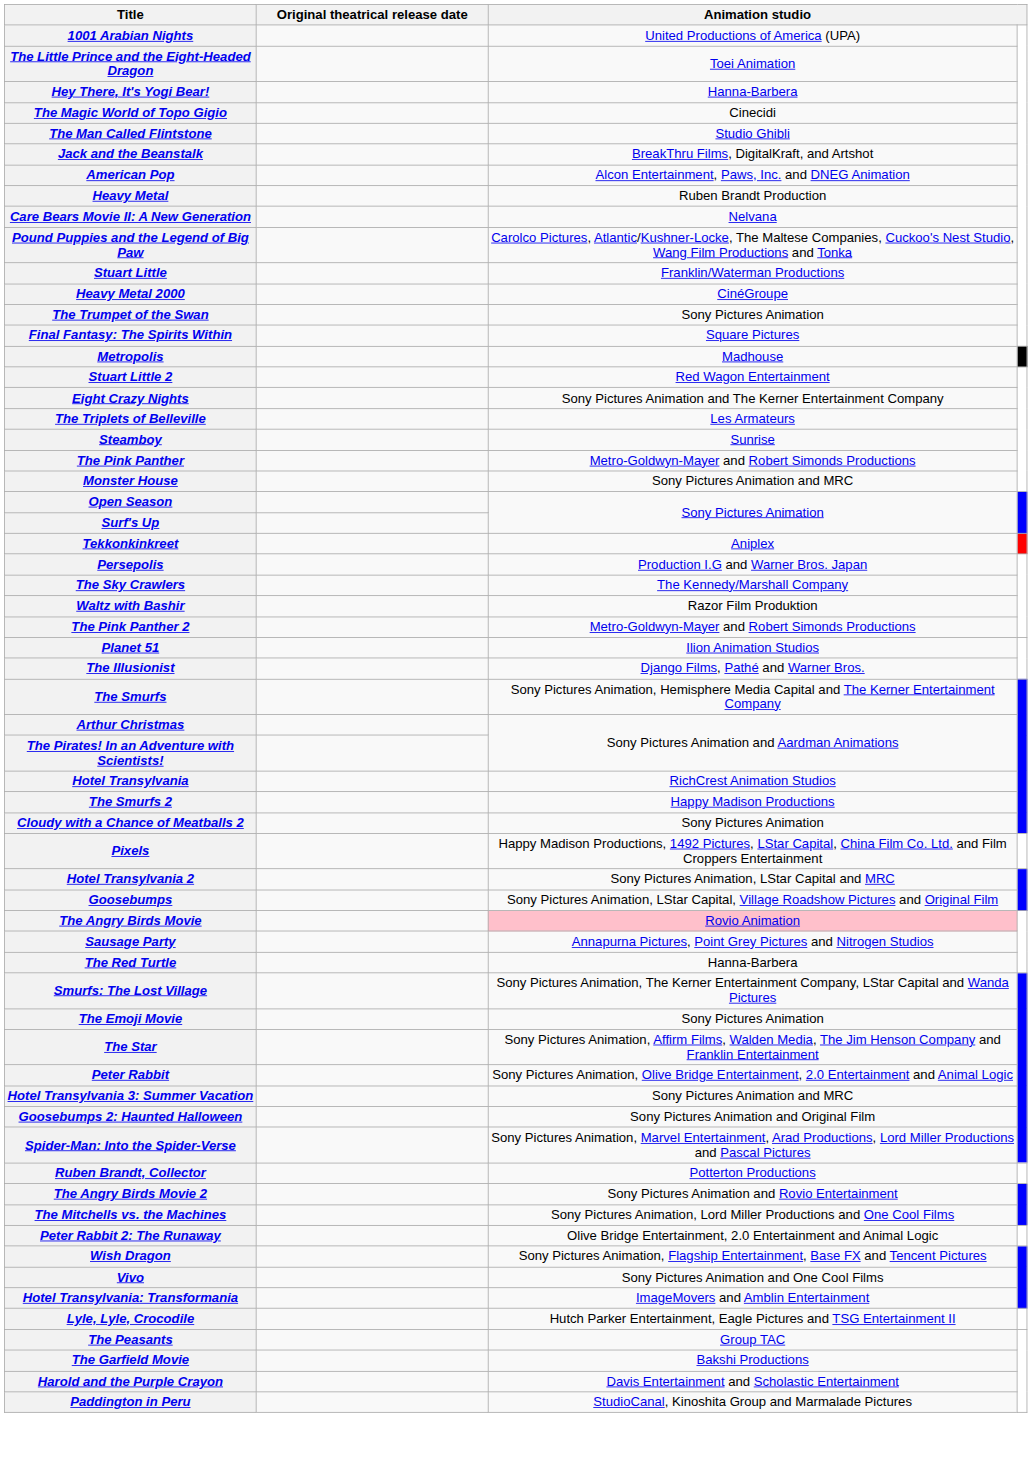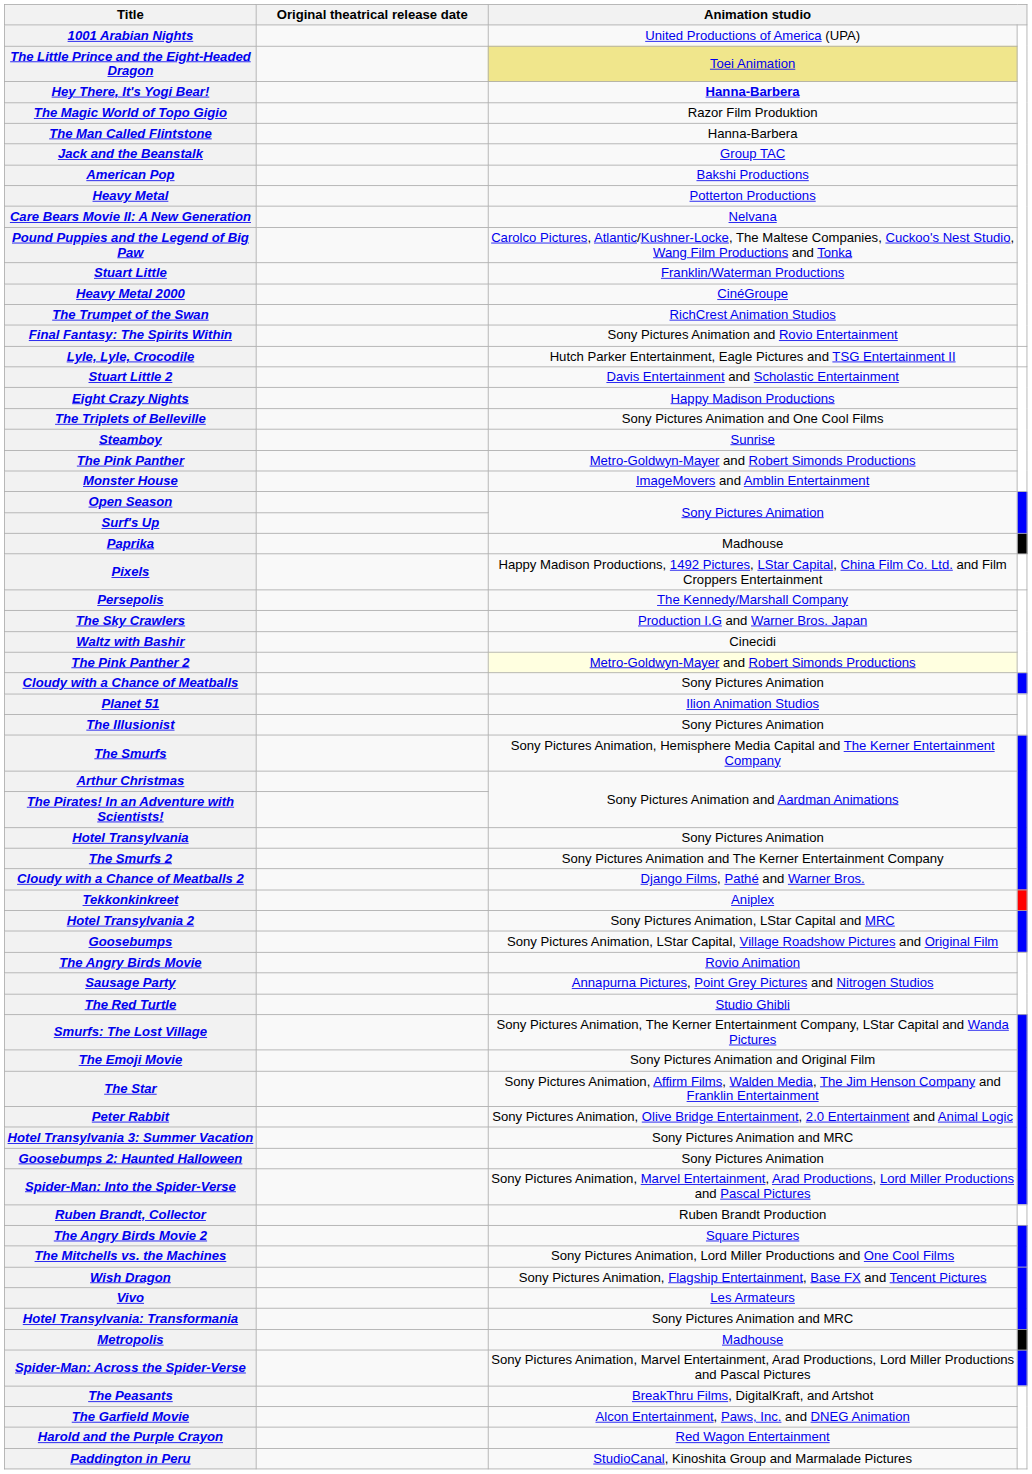 <table class="wikitable sortable plainrowheaders">
 <tr style="color:black">
 <th scope="col" style="width:300px;">Title</th>
 <th scope="col" style="width:275px;">Original theatrical release date </th>
 <th colspan="2" scope="col" style="padding:0 8px; width:225px;">Animation studio</th>
 </tr>
 <tr>
 <th scope="row"><em><a href='#'>1001 Arabian Nights</a></em></th>
 <td> </td>
 <td style="text-align:center;"><a href='#'>United Productions of America</a> (UPA)</td>
 <td rowspan="14" style="background: white; "> </td>
 </tr>
 <tr>
 <th scope="row"><em><a href='#'>The Little Prince and the Eight-Headed Dragon</a></em></th>
 <td> </td>
-<td style="text-align:center;"><a href='#'>Toei Animation</a></td>
+<td style="background: khaki; text-align:center;"><a href='#'>Toei Animation</a></td>
 </tr>
 <tr>
 <th scope="row"><em><a href='#'>Hey There, It's Yogi Bear!</a></em></th>
 <td> </td>
-<td style="text-align:center;"><a href='#'>Hanna-Barbera</a></td>
+<td style="text-align:center;"><strong><a href='#'>Hanna-Barbera</a></strong></td>
 </tr>
 <tr>
 <th scope="row"><em><a href='#'>The Magic World of Topo Gigio</a></em></th>
 <td> </td>
-<td style="text-align:center;">Cinecidi</td>
+<td style="text-align:center;">Razor Film Produktion</td>
 </tr>
 <tr>
 <th scope="row"><em><a href='#'>The Man Called Flintstone</a></em></th>
 <td> </td>
-<td style="text-align:center;"><a href='#'>Studio Ghibli</a></td>
+<td style="text-align:center;">Hanna-Barbera</td>
 </tr>
 <tr>
 <th scope="row"><em><a href='#'>Jack and the Beanstalk</a></em></th>
 <td> </td>
-<td style=text-align:center;><a href='#'>BreakThru Films</a>, DigitalKraft, and Artshot</td>
+<td style="text-align:center;"><a href='#'>Group TAC</a></td>
 </tr>
 <tr>
 <th scope="row"><em><a href='#'>American Pop</a></em></th>
 <td> </td>
-<td style=text-align:center;><a href='#'>Alcon Entertainment</a>, <a href='#'>Paws, Inc.</a> and <a href='#'>DNEG Animation</a></td>
+<td style="text-align:center;"><a href='#'>Bakshi Productions</a></td>
 </tr>
 <tr>
 <th scope="row"><em><a href='#'>Heavy Metal</a></em></th>
 <td> </td>
-<td style="text-align:center;">Ruben Brandt Production</td>
+<td style="text-align:center;"><a href='#'>Potterton Productions</a></td>
 </tr>
 <tr>
 <th scope="row"><em><a href='#'>Care Bears Movie II: A New Generation</a></em></th>
 <td> </td>
 <td style="text-align:center;"><a href='#'>Nelvana</a></td>
 </tr>
 <tr>
 <th scope="row"><em><a href='#'>Pound Puppies and the Legend of Big Paw</a></em></th>
 <td> </td>
 <td style="text-align:center;"><a href='#'>Carolco Pictures</a>, <a href='#'>Atlantic</a>/<a href='#'>Kushner-Locke</a>, The Maltese Companies, <a href='#'>Cuckoo's Nest Studio</a>, <a href='#'>Wang Film Productions</a> and <a href='#'>Tonka</a></td>
 </tr>
 <tr>
 <th scope="row"><em><a href='#'>Stuart Little</a></em></th>
 <td> </td>
 <td style="text-align:center;"><a href='#'>Franklin/Waterman Productions</a></td>
 </tr>
 <tr>
 <th scope="row"><em><a href='#'>Heavy Metal 2000</a></em></th>
 <td> </td>
 <td style="text-align:center;"><a href='#'>CinéGroupe</a></td>
 </tr>
 <tr>
 <th scope="row"><em><a href='#'>The Trumpet of the Swan</a></em></th>
 <td> </td>
-<td style="text-align:center;">Sony Pictures Animation</td>
+<td style="text-align:center;"><a href='#'>RichCrest Animation Studios</a></td>
 </tr>
 <tr>
 <th scope="row"><em><a href='#'>Final Fantasy: The Spirits Within</a></em></th>
 <td> </td>
-<td style="text-align:center;"><a href='#'>Square Pictures</a></td>
+<td style="text-align:center;">Sony Pictures Animation and <a href='#'>Rovio Entertainment</a></td>
 </tr>
 <tr>
-<th scope="row"><em><a href='#'>Metropolis</a></em></th>
-<td> </td>
-<td style="text-align:center;"><a href='#'>Madhouse</a></td>
-<td style="background:black; "> </td>
+<th scope="row"><em><a href='#'>Lyle, Lyle, Crocodile</a></em></th>
+<td></td>
+<td style=text-align:center;>Hutch Parker Entertainment, Eagle Pictures and <a href='#'>TSG Entertainment II</a></td>
+<td style="background:white;"> </td>
 </tr>
 <tr>
 <th scope="row"><em><a href='#'>Stuart Little 2</a></em></th>
 <td> </td>
-<td style="text-align:center;"><a href='#'>Red Wagon Entertainment</a></td>
+<td style="text-align:center;"><a href='#'>Davis Entertainment</a> and <a href='#'>Scholastic Entertainment</a></td>
 <td rowspan="6" style="background:white; "> </td>
 </tr>
 <tr>
 <th scope="row"><em><a href='#'>Eight Crazy Nights</a></em></th>
 <td></td>
-<td style="text-align:center;">Sony Pictures Animation and The Kerner Entertainment Company</td>
+<td style="text-align:center;"><a href='#'>Happy Madison Productions</a></td>
 </tr>
 <tr>
 <th scope="row"><em><a href='#'>The Triplets of Belleville</a></em></th>
 <td></td>
-<td style="text-align:center;"><a href='#'>Les Armateurs</a></td>
+<td style="text-align:center;">Sony Pictures Animation and One Cool Films</td>
 </tr>
 <tr>
 <th scope="row"><em><a href='#'>Steamboy</a></em></th>
 <td></td>
 <td style="text-align:center;"><a href='#'>Sunrise</a></td>
 </tr>
 <tr>
 <th scope="row"><em><a href='#'>The Pink Panther</a></em></th>
 <td> </td>
 <td style="text-align:center;"><a href='#'>Metro-Goldwyn-Mayer</a> and <a href='#'>Robert Simonds Productions</a></td>
 </tr>
 <tr>
 <th scope="row"><em><a href='#'>Monster House</a></em></th>
 <td> </td>
-<td style="text-align:center;">Sony Pictures Animation and MRC</td>
+<td style="text-align:center;"><a href='#'>ImageMovers</a> and <a href='#'>Amblin Entertainment</a></td>
 </tr>
 <tr>
 <th scope="row"><em><a href='#'>Open Season</a></em></th>
 <td> </td>
 <td rowspan="2" style="text-align:center;"><a href='#'>Sony Pictures Animation</a></td>
 <td rowspan="2" style="background:blue; "> </td>
 </tr>
 <tr>
 <th scope="row"><em><a href='#'>Surf's Up</a></em></th>
 <td> </td>
 </tr>
 <tr>
-<th scope="row"><em><a href='#'>Tekkonkinkreet</a></em></th>
+<th scope="row"><em><a href='#'>Paprika</a></em></th>
 <td> </td>
-<td style="text-align:center;"><a href='#'>Aniplex</a></td>
-<td style="background:red; "> </td>
+<td style="text-align:center;">Madhouse</td>
+<td style="background:black; "> </td>
+</tr>
+<tr>
+<th scope="row"><em><a href='#'>Pixels</a></em></th>
+<td></td>
+<td style="text-align:center;">Happy Madison Productions, <a href='#'>1492 Pictures</a>, <a href='#'>LStar Capital</a>, <a href='#'>China Film Co. Ltd.</a> and Film Croppers Entertainment</td>
+<td style="background:white; "> </td>
 </tr>
 <tr>
 <th scope="row"><em><a href='#'>Persepolis</a></em></th>
 <td> </td>
-<td style="text-align:center;"><a href='#'>Production I.G</a> and <a href='#'>Warner Bros. Japan</a></td>
+<td style="text-align:center;"><a href='#'>The Kennedy/Marshall Company</a></td>
 <td rowspan="4" style="background: white; "> </td>
 </tr>
 <tr>
 <th scope="row"><em><a href='#'>The Sky Crawlers</a></em></th>
 <td> </td>
-<td style="text-align:center;"><a href='#'>The Kennedy/Marshall Company</a></td>
+<td style="text-align:center;"><a href='#'>Production I.G</a> and <a href='#'>Warner Bros. Japan</a></td>
 </tr>
 <tr>
 <th scope="row"><em><a href='#'>Waltz with Bashir</a></em></th>
 <td> </td>
-<td style="text-align:center;">Razor Film Produktion</td>
+<td style="text-align:center;">Cinecidi</td>
 </tr>
 <tr>
 <th scope="row"><em><a href='#'>The Pink Panther 2</a></em></th>
 <td> </td>
-<td style="text-align:center;"><a href='#'>Metro-Goldwyn-Mayer</a> and <a href='#'>Robert Simonds Productions</a></td>
+<td style="background: lightyellow; text-align:center;"><a href='#'>Metro-Goldwyn-Mayer</a> and <a href='#'>Robert Simonds Productions</a></td>
+</tr>
+<tr>
+<th scope="row"><em><a href='#'>Cloudy with a Chance of Meatballs</a></em></th>
+<td></td>
+<td style="text-align:center;">Sony Pictures Animation</td>
+<td style="background:blue; "> </td>
 </tr>
 <tr>
 <th scope="row"><em><a href='#'>Planet 51</a></em></th>
 <td> </td>
 <td style="text-align:center;"><a href='#'>Ilion Animation Studios</a></td>
 <td rowspan="2" style="background:white; "> </td>
 </tr>
 <tr>
 <th scope="row"><em><a href='#'>The Illusionist</a></em></th>
 <td></td>
-<td style="text-align:center;"><a href='#'>Django Films</a>, <a href='#'>Pathé</a> and <a href='#'>Warner Bros.</a></td>
+<td style="text-align:center;">Sony Pictures Animation</td>
 </tr>
 <tr>
 <th scope="row"><em><a href='#'>The Smurfs</a></em></th>
 <td> </td>
 <td style="text-align:center;">Sony Pictures Animation, Hemisphere Media Capital and <a href='#'>The Kerner Entertainment Company</a></td>
 <td rowspan="6" style="background:blue; "> </td>
 </tr>
 <tr>
 <th scope="row"><em><a href='#'>Arthur Christmas</a></em></th>
 <td> </td>
 <td rowspan="2" style="text-align:center;">Sony Pictures Animation and <a href='#'>Aardman Animations</a></td>
 </tr>
 <tr>
 <th scope="row"><em><a href='#'>The Pirates! In an Adventure with Scientists!</a></em></th>
 <td> </td>
 </tr>
 <tr>
 <th scope="row"><em><a href='#'>Hotel Transylvania</a></em></th>
 <td> </td>
-<td style="text-align:center;"><a href='#'>RichCrest Animation Studios</a></td>
+<td style="text-align:center;">Sony Pictures Animation</td>
 </tr>
 <tr>
 <th scope="row"><em><a href='#'>The Smurfs 2</a></em></th>
 <td> </td>
-<td style="text-align:center;"><a href='#'>Happy Madison Productions</a></td>
+<td style="text-align:center;">Sony Pictures Animation and The Kerner Entertainment Company</td>
 </tr>
 <tr>
 <th scope="row"><em><a href='#'>Cloudy with a Chance of Meatballs 2</a></em></th>
 <td> </td>
-<td style="text-align:center;">Sony Pictures Animation</td>
+<td style="text-align:center;"><a href='#'>Django Films</a>, <a href='#'>Pathé</a> and <a href='#'>Warner Bros.</a></td>
 </tr>
 <tr>
-<th scope="row"><em><a href='#'>Pixels</a></em></th>
-<td></td>
-<td style="text-align:center;">Happy Madison Productions, <a href='#'>1492 Pictures</a>, <a href='#'>LStar Capital</a>, <a href='#'>China Film Co. Ltd.</a> and Film Croppers Entertainment</td>
-<td style="background:white; "> </td>
+<th scope="row"><em><a href='#'>Tekkonkinkreet</a></em></th>
+<td> </td>
+<td style="text-align:center;"><a href='#'>Aniplex</a></td>
+<td style="background:red; "> </td>
 </tr>
 <tr>
 <th scope="row"><em><a href='#'>Hotel Transylvania 2</a></em></th>
 <td></td>
 <td style=text-align:center;>Sony Pictures Animation, LStar Capital and <a href='#'>MRC</a></td>
 <td rowspan="2" style="background:blue; "> </td>
 </tr>
 <tr>
 <th scope="row"><em><a href='#'>Goosebumps</a></em></th>
 <td> </td>
 <td style="text-align:center;">Sony Pictures Animation, LStar Capital, <a href='#'>Village Roadshow Pictures</a> and <a href='#'>Original Film</a></td>
 </tr>
 <tr>
 <th scope="row"><em><a href='#'>The Angry Birds Movie</a></em></th>
 <td> </td>
-<td style="background: pink; text-align:center;"><a href='#'>Rovio Animation</a></td>
+<td style="text-align:center;"><a href='#'>Rovio Animation</a></td>
 <td rowspan="3" style="background:white; "> </td>
 </tr>
 <tr>
 <th scope="row"><em><a href='#'>Sausage Party</a></em></th>
 <td> </td>
 <td style="text-align:center;"><a href='#'>Annapurna Pictures</a>, <a href='#'>Point Grey Pictures</a> and <a href='#'>Nitrogen Studios</a></td>
 </tr>
 <tr>
 <th scope="row"><em><a href='#'>The Red Turtle</a></em></th>
 <td> </td>
-<td style="text-align:center;">Hanna-Barbera</td>
+<td style="text-align:center;"><a href='#'>Studio Ghibli</a></td>
 </tr>
 <tr>
 <th scope="row"><em><a href='#'>Smurfs: The Lost Village</a></em></th>
 <td> </td>
 <td style="text-align:center;">Sony Pictures Animation, The Kerner Entertainment Company, LStar Capital and <a href='#'>Wanda Pictures</a></td>
 <td rowspan="7" style="background:blue; "> </td>
 </tr>
 <tr>
 <th scope="row"><em><a href='#'>The Emoji Movie</a></em></th>
 <td> </td>
-<td style="text-align:center;">Sony Pictures Animation</td>
+<td style="text-align:center;">Sony Pictures Animation and Original Film</td>
 </tr>
 <tr>
 <th scope="row"><em><a href='#'>The Star</a></em></th>
 <td> </td>
 <td style="text-align:center;">Sony Pictures Animation, <a href='#'>Affirm Films</a>, <a href='#'>Walden Media</a>, <a href='#'>The Jim Henson Company</a> and <a href='#'>Franklin Entertainment</a></td>
 </tr>
 <tr>
 <th scope="row"><em><a href='#'>Peter Rabbit</a></em></th>
 <td> </td>
 <td style="text-align:center;">Sony Pictures Animation, <a href='#'>Olive Bridge Entertainment</a>, <a href='#'>2.0 Entertainment</a> and <a href='#'>Animal Logic</a></td>
 </tr>
 <tr>
 <th scope="row"><em><a href='#'>Hotel Transylvania 3: Summer Vacation</a></em></th>
 <td> </td>
 <td style="text-align:center;">Sony Pictures Animation and MRC</td>
 </tr>
 <tr>
 <th scope="row"><em><a href='#'>Goosebumps 2: Haunted Halloween</a></em></th>
 <td> </td>
-<td style="text-align:center;">Sony Pictures Animation and Original Film</td>
+<td style="text-align:center;">Sony Pictures Animation</td>
 </tr>
 <tr>
 <th scope="row"><em><a href='#'>Spider-Man: Into the Spider-Verse</a></em></th>
 <td></td>
 <td style="text-align:center;">Sony Pictures Animation, <a href='#'>Marvel Entertainment</a>, <a href='#'>Arad Productions</a>, <a href='#'>Lord Miller Productions</a> and <a href='#'>Pascal Pictures</a></td>
 </tr>
 <tr>
 <th scope="row"><em><a href='#'>Ruben Brandt, Collector</a></em></th>
 <td> </td>
-<td style="text-align:center;"><a href='#'>Potterton Productions</a></td>
+<td style="text-align:center;">Ruben Brandt Production</td>
 <td style="background:white; "> </td>
 </tr>
 <tr>
 <th scope="row"><em><a href='#'>The Angry Birds Movie 2</a></em></th>
 <td></td>
-<td style="text-align:center;">Sony Pictures Animation and <a href='#'>Rovio Entertainment</a></td>
+<td style="text-align:center;"><a href='#'>Square Pictures</a></td>
 <td rowspan="2" style="background:blue; "> </td>
 </tr>
 <tr>
 <th scope="row"><em><a href='#'>The Mitchells vs. the Machines</a></em></th>
 <td> </td>
 <td style="text-align:center;">Sony Pictures Animation, Lord Miller Productions and <a href='#'>One Cool Films</a></td>
-</tr>
-<tr>
-<th scope="row"><em><a href='#'>Peter Rabbit 2: The Runaway</a></em></th>
-<td></td>
-<td style="text-align:center;">Olive Bridge Entertainment, 2.0 Entertainment and Animal Logic</td>
-<td style="background:white; "> </td>
 </tr>
 <tr>
 <th scope="row"><em><a href='#'>Wish Dragon</a></em></th>
 <td> </td>
 <td style=text-align:center;>Sony Pictures Animation, <a href='#'>Flagship Entertainment</a>, <a href='#'>Base FX</a> and <a href='#'>Tencent Pictures</a></td>
 <td rowspan="3" style="background:blue; "> </td>
 </tr>
 <tr>
 <th scope="row"><em><a href='#'>Vivo</a></em></th>
 <td></td>
-<td style="text-align:center;">Sony Pictures Animation and One Cool Films</td>
+<td style="text-align:center;"><a href='#'>Les Armateurs</a></td>
 </tr>
 <tr>
 <th scope="row"><em><a href='#'>Hotel Transylvania: Transformania</a></em></th>
 <td></td>
-<td style="text-align:center;"><a href='#'>ImageMovers</a> and <a href='#'>Amblin Entertainment</a></td>
+<td style="text-align:center;">Sony Pictures Animation and MRC</td>
 </tr>
 <tr>
-<th scope="row"><em><a href='#'>Lyle, Lyle, Crocodile</a></em></th>
+<th scope="row"><em><a href='#'>Metropolis</a></em></th>
+<td> </td>
+<td style="text-align:center;"><a href='#'>Madhouse</a></td>
+<td style="background:black; "> </td>
+</tr>
+<tr>
+<th scope="row"><em><a href='#'>Spider-Man: Across the Spider-Verse</a></em></th>
 <td></td>
-<td style=text-align:center;>Hutch Parker Entertainment, Eagle Pictures and <a href='#'>TSG Entertainment II</a></td>
-<td style="background:white;"> </td>
+<td style=text-align:center;>Sony Pictures Animation, Marvel Entertainment, Arad Productions, Lord Miller Productions and Pascal Pictures</td>
+<td style="background: blue;"> </td>
 </tr>
 <tr>
 <th scope="row"><em><a href='#'>The Peasants</a></em></th>
 <td></td>
-<td style="text-align:center;"><a href='#'>Group TAC</a></td>
+<td style=text-align:center;><a href='#'>BreakThru Films</a>, DigitalKraft, and Artshot</td>
 <td rowspan="4" style="background:white;"> </td>
 </tr>
 <tr>
 <th scope="row"><em><a href='#'>The Garfield Movie</a></em></th>
 <td></td>
-<td style="text-align:center;"><a href='#'>Bakshi Productions</a></td>
+<td style=text-align:center;><a href='#'>Alcon Entertainment</a>, <a href='#'>Paws, Inc.</a> and <a href='#'>DNEG Animation</a></td>
 </tr>
 <tr>
 <th scope="row"><em><a href='#'>Harold and the Purple Crayon</a></em></th>
 <td></td>
-<td style="text-align:center;"><a href='#'>Davis Entertainment</a> and <a href='#'>Scholastic Entertainment</a></td>
+<td style="text-align:center;"><a href='#'>Red Wagon Entertainment</a></td>
 </tr>
 <tr>
 <th scope="row"><em><a href='#'>Paddington in Peru</a></em></th>
 <td></td>
 <td style=text-align:center;><a href='#'>StudioCanal</a>, Kinoshita Group and Marmalade Pictures</td>
 </tr>
 </table>
